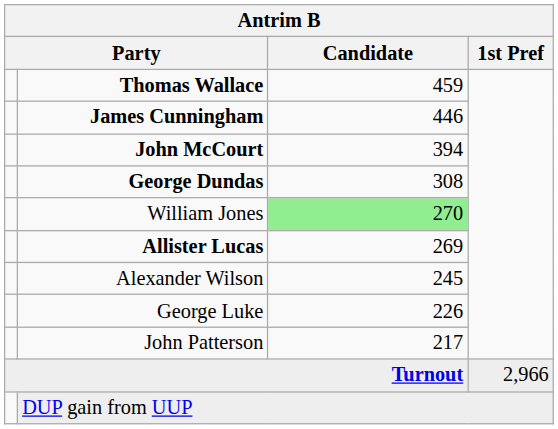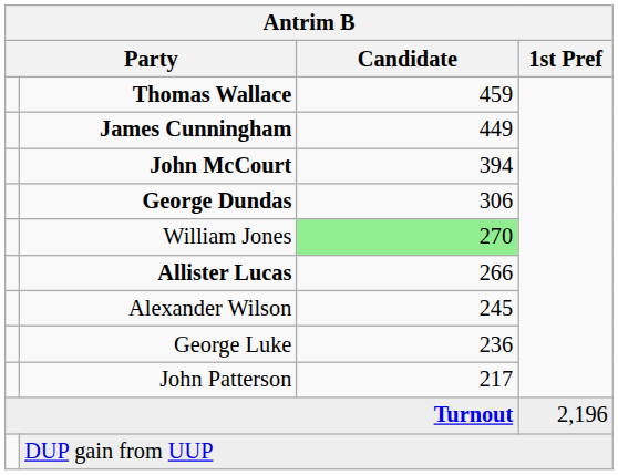 <table class="wikitable">
 <tr>
 <th colspan="4" align="center">Antrim B</th>
 </tr>
 <tr>
 <th colspan="2" align="center" width=200>Party</th>
 <th width=150>Candidate</th>
 <th width=60>1st Pref</th>
 </tr>
 <tr>
 <td></td>
 <td align="right"><strong>Thomas Wallace</strong></td>
 <td align="right">459</td>
 </tr>
 <tr>
 <td></td>
 <td align="right"><strong>James Cunningham</strong></td>
-<td align="right">446</td>
+<td align="right">449</td>
 </tr>
 <tr>
 <td></td>
 <td align="right"><strong>John McCourt</strong></td>
 <td align="right">394</td>
 </tr>
 <tr>
 <td></td>
 <td align="right"><strong>George Dundas</strong></td>
-<td align="right">308</td>
+<td align="right">306</td>
 </tr>
 <tr>
 <td></td>
 <td align="right">William Jones</td>
 <td align="right" style="background: lightgreen;">270</td>
 </tr>
 <tr>
 <td></td>
 <td align="right"><strong>Allister Lucas</strong></td>
-<td align="right">269</td>
+<td align="right">266</td>
 </tr>
 <tr>
 <td></td>
 <td align="right">Alexander Wilson</td>
 <td align="right">245</td>
 </tr>
 <tr>
 <td></td>
 <td align="right">George Luke</td>
-<td align="right">226</td>
+<td align="right">236</td>
 </tr>
 <tr>
 <td></td>
 <td align="right">John Patterson</td>
 <td align="right">217</td>
 </tr>
 <tr bgcolor="EEEEEE">
 <td colspan=3 align="right"><strong><a href='#'>Turnout</a></strong></td>
-<td align="right">2,966</td>
+<td align="right">2,196</td>
 </tr>
 <tr>
 <td bgcolor=></td>
 <td colspan=3 bgcolor="EEEEEE"><a href='#'>DUP</a> gain from <a href='#'>UUP</a></td>
 </tr>
 </table>
